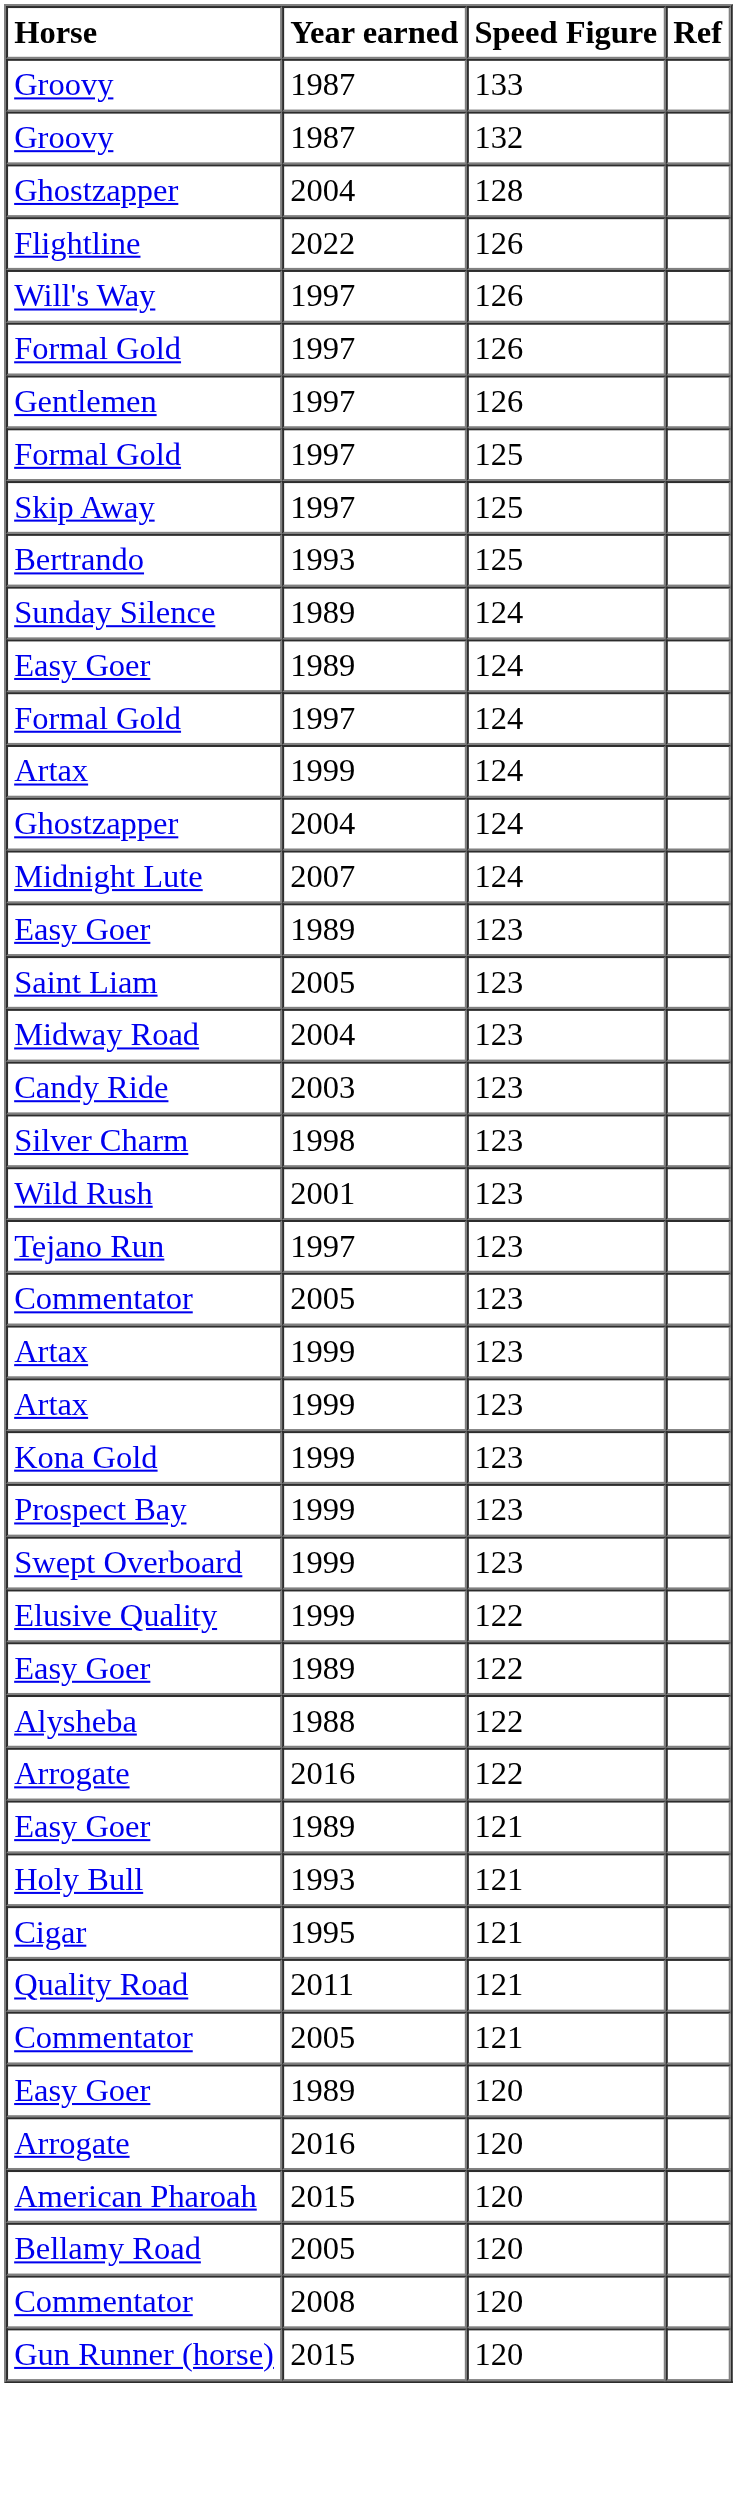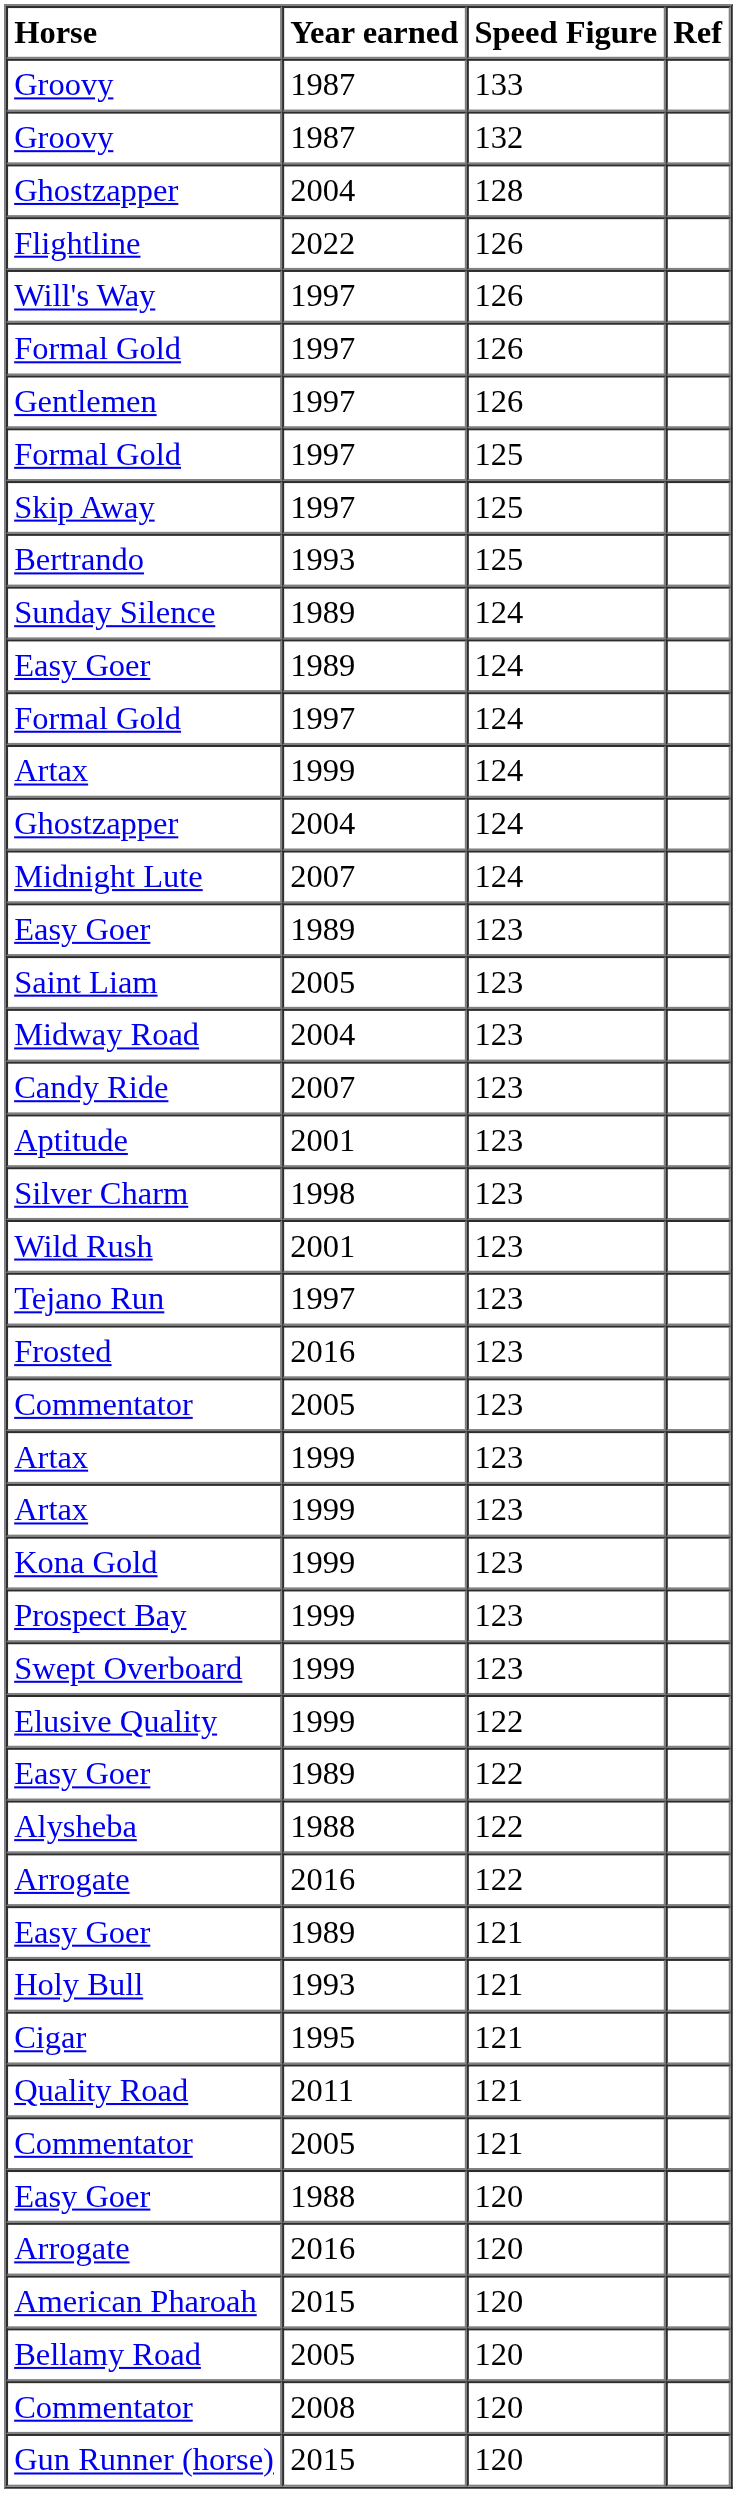 <table cellspacing="0" cellpadding="3" border="1">
 <tr>
 <td><strong>Horse</strong></td>
 <td><strong>Year earned</strong></td>
 <td><strong>Speed Figure</strong></td>
 <td><strong>Ref</strong></td>
 </tr>
 <tr>
 <td><a href='#'>Groovy</a></td>
 <td>1987</td>
 <td>133</td>
 <td></td>
 </tr>
 <tr>
 <td><a href='#'>Groovy</a></td>
 <td>1987</td>
 <td>132</td>
 <td></td>
 </tr>
 <tr>
 <td><a href='#'>Ghostzapper</a></td>
 <td>2004</td>
 <td>128</td>
 <td></td>
 </tr>
 <tr>
 <td><a href='#'>Flightline</a></td>
 <td>2022</td>
 <td>126</td>
 <td></td>
 </tr>
 <tr>
 <td><a href='#'>Will's Way</a></td>
 <td>1997</td>
 <td>126</td>
 <td></td>
 </tr>
 <tr>
 <td><a href='#'>Formal Gold</a></td>
 <td>1997</td>
 <td>126</td>
 <td></td>
 </tr>
 <tr>
 <td><a href='#'>Gentlemen</a></td>
 <td>1997</td>
 <td>126</td>
 <td></td>
 </tr>
 <tr>
 <td><a href='#'>Formal Gold</a></td>
 <td>1997</td>
 <td>125</td>
 <td></td>
 </tr>
 <tr>
 <td><a href='#'>Skip Away</a></td>
 <td>1997</td>
 <td>125</td>
 <td></td>
 </tr>
 <tr>
 <td><a href='#'>Bertrando</a></td>
 <td>1993</td>
 <td>125</td>
 <td></td>
 </tr>
 <tr>
 <td><a href='#'>Sunday Silence</a></td>
 <td>1989</td>
 <td>124</td>
 <td></td>
 </tr>
 <tr>
 <td><a href='#'>Easy Goer</a></td>
 <td>1989</td>
 <td>124</td>
 <td></td>
 </tr>
 <tr>
 <td><a href='#'>Formal Gold</a></td>
 <td>1997</td>
 <td>124</td>
 <td></td>
 </tr>
 <tr>
 <td><a href='#'>Artax</a></td>
 <td>1999</td>
 <td>124</td>
 <td></td>
 </tr>
 <tr>
 <td><a href='#'>Ghostzapper</a></td>
 <td>2004</td>
 <td>124</td>
 <td></td>
 </tr>
 <tr>
 <td><a href='#'>Midnight Lute</a></td>
 <td>2007</td>
 <td>124</td>
 <td></td>
 </tr>
 <tr>
 <td><a href='#'>Easy Goer</a></td>
 <td>1989</td>
 <td>123</td>
 <td></td>
 </tr>
 <tr>
 <td><a href='#'>Saint Liam</a></td>
 <td>2005</td>
 <td>123</td>
 <td></td>
 </tr>
 <tr>
 <td><a href='#'>Midway Road</a></td>
 <td>2004</td>
 <td>123</td>
 <td></td>
 </tr>
 <tr>
 <td><a href='#'>Candy Ride</a></td>
-<td>2003</td>
+<td>2007</td>
+<td>123</td>
+<td></td>
+</tr>
+<tr>
+<td><a href='#'>Aptitude</a></td>
+<td>2001</td>
 <td>123</td>
 <td></td>
 </tr>
 <tr>
 <td><a href='#'>Silver Charm</a></td>
 <td>1998</td>
 <td>123</td>
 <td></td>
 </tr>
 <tr>
 <td><a href='#'>Wild Rush</a></td>
 <td>2001</td>
 <td>123</td>
 <td></td>
 </tr>
 <tr>
 <td><a href='#'>Tejano Run</a></td>
 <td>1997</td>
+<td>123</td>
+<td></td>
+</tr>
+<tr>
+<td><a href='#'>Frosted</a></td>
+<td>2016</td>
 <td>123</td>
 <td></td>
 </tr>
 <tr>
 <td><a href='#'>Commentator</a></td>
 <td>2005</td>
 <td>123</td>
 <td></td>
 </tr>
 <tr>
 <td><a href='#'>Artax</a></td>
 <td>1999</td>
 <td>123</td>
 <td></td>
 </tr>
 <tr>
 <td><a href='#'>Artax</a></td>
 <td>1999</td>
 <td>123</td>
 <td></td>
 </tr>
 <tr>
 <td><a href='#'>Kona Gold</a></td>
 <td>1999</td>
 <td>123</td>
 <td></td>
 </tr>
 <tr>
 <td><a href='#'>Prospect Bay</a></td>
 <td>1999</td>
 <td>123</td>
 <td></td>
 </tr>
 <tr>
 <td><a href='#'>Swept Overboard</a></td>
 <td>1999</td>
 <td>123</td>
 <td></td>
 </tr>
 <tr>
 <td><a href='#'>Elusive Quality</a></td>
 <td>1999</td>
 <td>122</td>
 <td></td>
 </tr>
 <tr>
 <td><a href='#'>Easy Goer</a></td>
 <td>1989</td>
 <td>122</td>
 <td></td>
 </tr>
 <tr>
 <td><a href='#'>Alysheba</a></td>
 <td>1988</td>
 <td>122</td>
 <td></td>
 </tr>
 <tr>
 <td><a href='#'>Arrogate</a></td>
 <td>2016</td>
 <td>122</td>
 <td></td>
 </tr>
 <tr>
 <td><a href='#'>Easy Goer</a></td>
 <td>1989</td>
 <td>121</td>
 <td></td>
 </tr>
 <tr>
 <td><a href='#'>Holy Bull</a></td>
 <td>1993</td>
 <td>121</td>
 <td></td>
 </tr>
 <tr>
 <td><a href='#'>Cigar</a></td>
 <td>1995</td>
 <td>121</td>
 <td></td>
 </tr>
 <tr>
 <td><a href='#'>Quality Road</a></td>
 <td>2011</td>
 <td>121</td>
 <td></td>
 </tr>
 <tr>
 <td><a href='#'>Commentator</a></td>
 <td>2005</td>
 <td>121</td>
 <td></td>
 </tr>
 <tr>
 <td><a href='#'>Easy Goer</a></td>
-<td>1989</td>
+<td>1988</td>
 <td>120</td>
 <td></td>
 </tr>
 <tr>
 <td><a href='#'>Arrogate</a></td>
 <td>2016</td>
 <td>120</td>
 <td></td>
 </tr>
 <tr>
 <td><a href='#'>American Pharoah</a></td>
 <td>2015</td>
 <td>120</td>
 <td></td>
 </tr>
 <tr>
 <td><a href='#'>Bellamy Road</a></td>
 <td>2005</td>
 <td>120</td>
 <td></td>
 </tr>
 <tr>
 <td><a href='#'>Commentator</a></td>
 <td>2008</td>
 <td>120</td>
 <td></td>
 </tr>
 <tr>
 <td><a href='#'>Gun Runner (horse)</a></td>
 <td>2015</td>
 <td>120</td>
 <td></td>
 </tr>
 </table>
